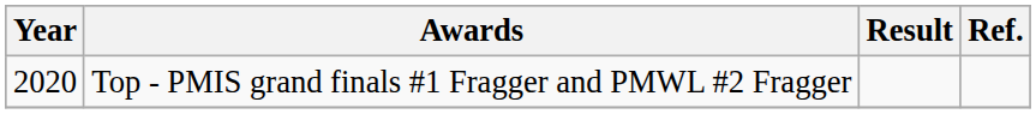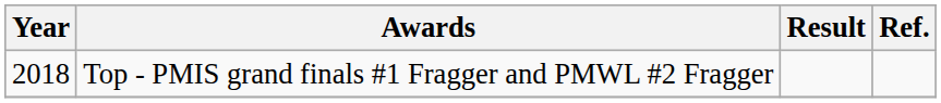 <table class="wikitable">
 <tr>
 <th>Year</th>
 <th>Awards</th>
 <th>Result</th>
 <th>Ref.</th>
 </tr>
 <tr>
-<td>2020</td>
+<td>2018</td>
 <td>Top - PMIS grand finals #1 Fragger and PMWL #2 Fragger</td>
 <td></td>
 <td></td>
 </tr>
 <tr>
 </tr>
 </table>
